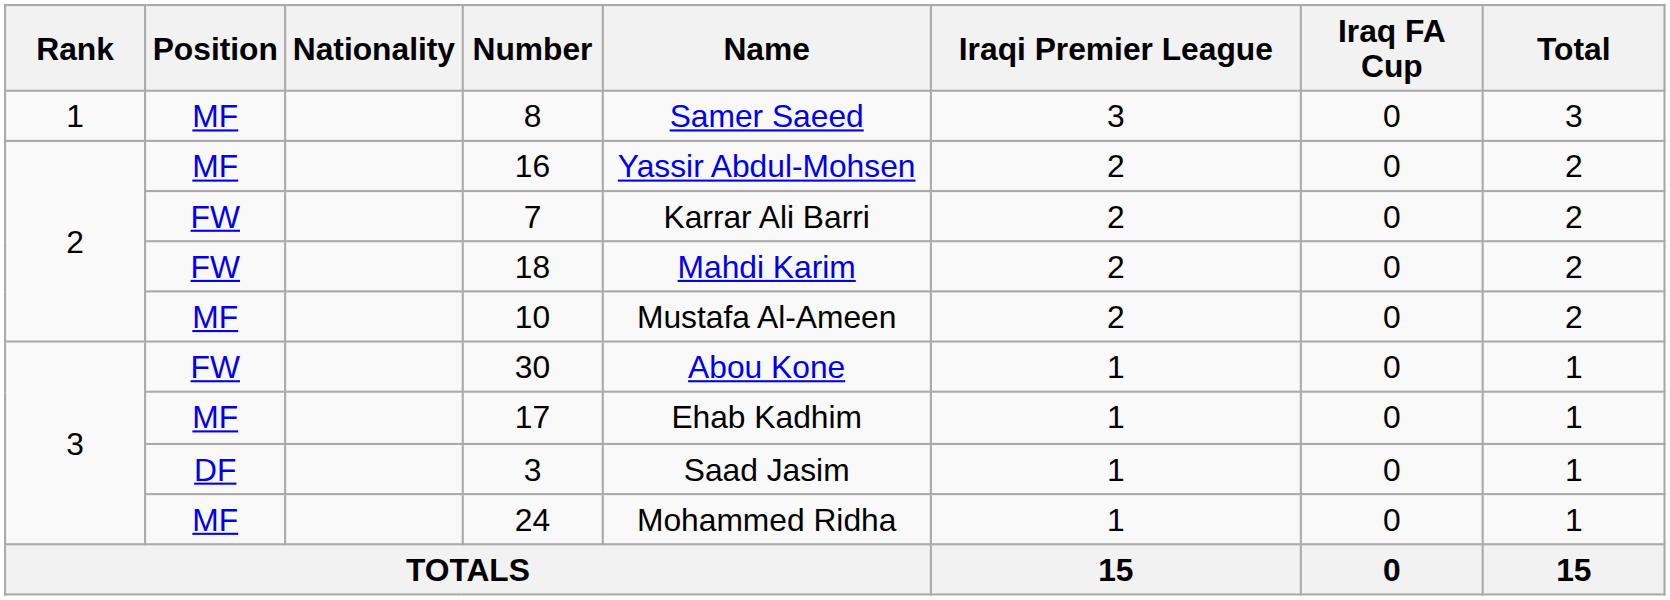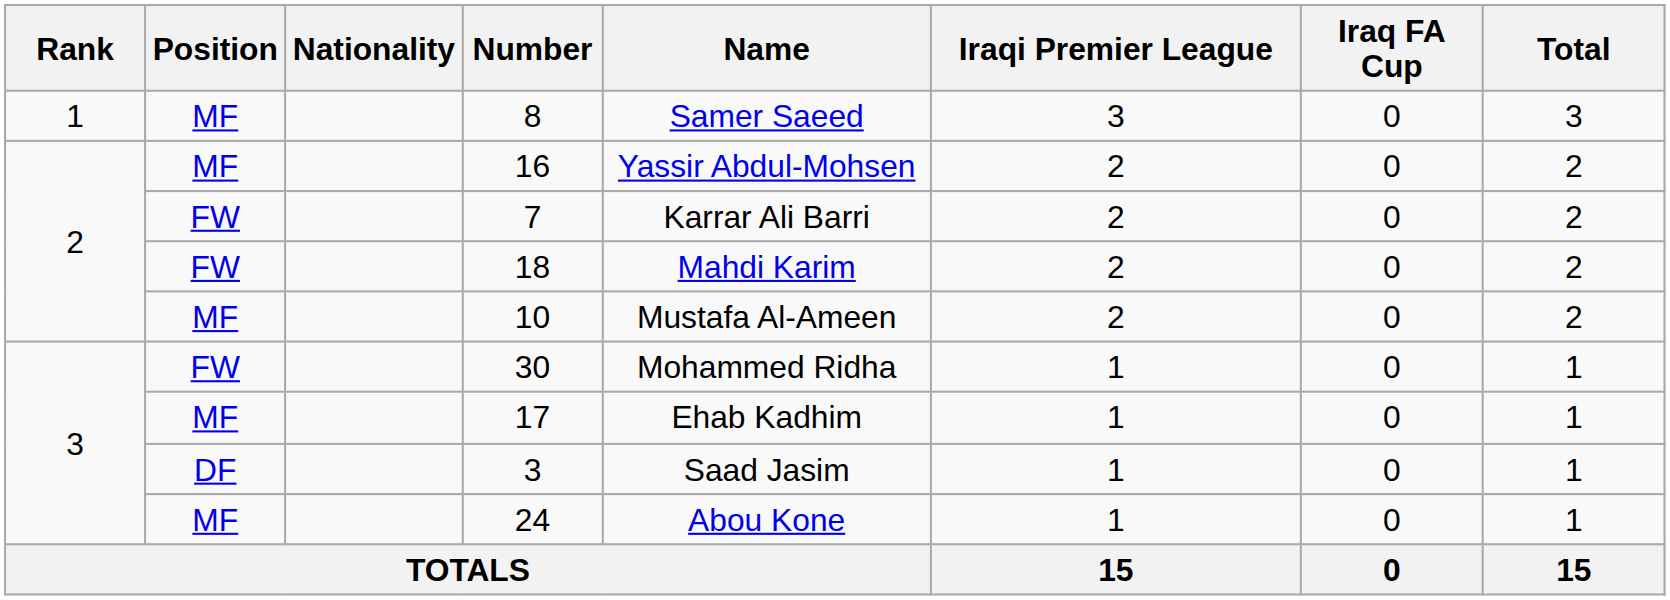 <table class="wikitable" style="font-size: 95%; text-align: center;">
 <tr>
 <th width=60>Rank</th>
 <th width=60>Position</th>
 <th width=60>Nationality</th>
 <th width=60>Number</th>
 <th width=150>Name</th>
 <th width=170>Iraqi Premier League</th>
 <th width=80>Iraq FA Cup</th>
 <th width=80>Total</th>
 </tr>
 <tr>
 <td>1</td>
 <td><a href='#'>MF</a></td>
 <td></td>
 <td>8</td>
 <td><a href='#'>Samer Saeed</a></td>
 <td>3</td>
 <td>0</td>
 <td>3</td>
 </tr>
 <tr>
 <td rowspan=4>2</td>
 <td><a href='#'>MF</a></td>
 <td></td>
 <td>16</td>
 <td><a href='#'>Yassir Abdul-Mohsen</a></td>
 <td>2</td>
 <td>0</td>
 <td>2</td>
 </tr>
 <tr>
 <td><a href='#'>FW</a></td>
 <td></td>
 <td>7</td>
 <td>Karrar Ali Barri</td>
 <td>2</td>
 <td>0</td>
 <td>2</td>
 </tr>
 <tr>
 <td><a href='#'>FW</a></td>
 <td></td>
 <td>18</td>
 <td><a href='#'>Mahdi Karim</a></td>
 <td>2</td>
 <td>0</td>
 <td>2</td>
 </tr>
 <tr>
 <td><a href='#'>MF</a></td>
 <td></td>
 <td>10</td>
 <td>Mustafa Al-Ameen</td>
 <td>2</td>
 <td>0</td>
 <td>2</td>
 </tr>
 <tr>
 <td rowspan=4>3</td>
 <td><a href='#'>FW</a></td>
 <td></td>
 <td>30</td>
-<td><a href='#'>Abou Kone</a></td>
+<td>Mohammed Ridha</td>
 <td>1</td>
 <td>0</td>
 <td>1</td>
 </tr>
 <tr>
 <td><a href='#'>MF</a></td>
 <td></td>
 <td>17</td>
 <td>Ehab Kadhim</td>
 <td>1</td>
 <td>0</td>
 <td>1</td>
 </tr>
 <tr>
 <td><a href='#'>DF</a></td>
 <td></td>
 <td>3</td>
 <td>Saad Jasim</td>
 <td>1</td>
 <td>0</td>
 <td>1</td>
 </tr>
 <tr>
 <td><a href='#'>MF</a></td>
 <td></td>
 <td>24</td>
-<td>Mohammed Ridha</td>
+<td><a href='#'>Abou Kone</a></td>
 <td>1</td>
 <td>0</td>
 <td>1</td>
 </tr>
 <tr>
 <th colspan="5">TOTALS</th>
 <th>15</th>
 <th>0</th>
 <th>15</th>
 </tr>
 </table>
